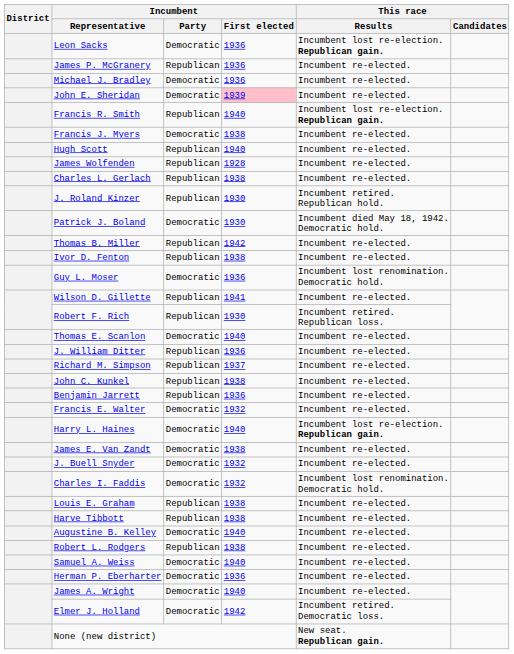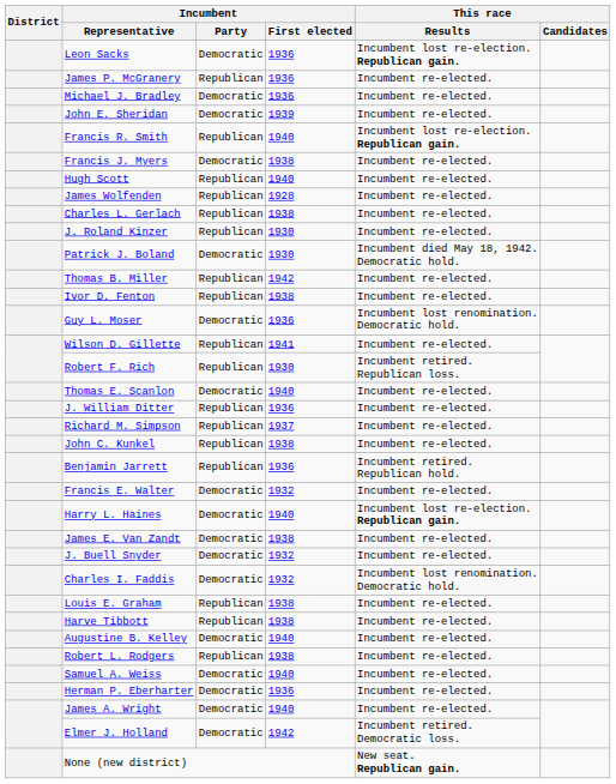 <table class=wikitable>
 <tr>
 <th rowspan=2>District</th>
 <th colspan=3>Incumbent</th>
 <th colspan=2>This race</th>
 </tr>
 <tr>
 <th>Representative</th>
 <th>Party</th>
 <th>First elected</th>
 <th>Results</th>
 <th>Candidates</th>
 </tr>
 <tr>
 <th></th>
 <td><a href='#'>Leon Sacks</a></td>
 <td>Democratic</td>
 <td><a href='#'>1936</a></td>
 <td>Incumbent lost re-election.<br><strong>Republican gain.</strong></td>
 <td nowrap></td>
 </tr>
 <tr>
 <th></th>
 <td><a href='#'>James P. McGranery</a></td>
 <td>Republican</td>
 <td><a href='#'>1936</a></td>
 <td>Incumbent re-elected.</td>
 <td nowrap></td>
 </tr>
 <tr>
 <th></th>
 <td><a href='#'>Michael J. Bradley</a></td>
 <td>Democratic</td>
 <td><a href='#'>1936</a></td>
 <td>Incumbent re-elected.</td>
 <td nowrap></td>
 </tr>
 <tr>
 <th></th>
 <td><a href='#'>John E. Sheridan</a></td>
 <td>Democratic</td>
-<td style="background: pink;"><a href='#'>1939 </a></td>
+<td><a href='#'>1939 </a></td>
 <td>Incumbent re-elected.</td>
 <td nowrap></td>
 </tr>
 <tr>
 <th></th>
 <td><a href='#'>Francis R. Smith</a></td>
 <td>Republican</td>
 <td><a href='#'>1940</a></td>
 <td>Incumbent lost re-election.<br><strong>Republican gain.</strong></td>
 <td nowrap></td>
 </tr>
 <tr>
 <th></th>
 <td><a href='#'>Francis J. Myers</a></td>
 <td>Democratic</td>
 <td><a href='#'>1938</a></td>
 <td>Incumbent re-elected.</td>
 <td nowrap></td>
 </tr>
 <tr>
 <th></th>
 <td><a href='#'>Hugh Scott</a></td>
 <td>Republican</td>
 <td><a href='#'>1940</a></td>
 <td>Incumbent re-elected.</td>
 <td nowrap></td>
 </tr>
 <tr>
 <th></th>
 <td><a href='#'>James Wolfenden</a></td>
 <td>Republican</td>
 <td><a href='#'>1928</a></td>
 <td>Incumbent re-elected.</td>
 <td nowrap></td>
 </tr>
 <tr>
 <th></th>
 <td><a href='#'>Charles L. Gerlach</a></td>
 <td>Republican</td>
 <td><a href='#'>1938</a></td>
 <td>Incumbent re-elected.</td>
 <td nowrap></td>
 </tr>
 <tr>
 <th></th>
 <td><a href='#'>J. Roland Kinzer</a></td>
 <td>Republican</td>
 <td><a href='#'>1930</a></td>
-<td>Incumbent retired.<br>Republican hold.</td>
+<td>Incumbent re-elected.</td>
 <td nowrap></td>
 </tr>
 <tr>
 <th></th>
 <td><a href='#'>Patrick J. Boland</a></td>
 <td>Democratic</td>
 <td><a href='#'>1930</a></td>
 <td>Incumbent died May 18, 1942.<br>Democratic hold.</td>
 <td nowrap></td>
 </tr>
 <tr>
 <th></th>
 <td><a href='#'>Thomas B. Miller</a></td>
 <td>Republican</td>
 <td><a href='#'>1942 </a></td>
 <td>Incumbent re-elected.</td>
 <td nowrap></td>
 </tr>
 <tr>
 <th></th>
 <td><a href='#'>Ivor D. Fenton</a></td>
 <td>Republican</td>
 <td><a href='#'>1938</a></td>
 <td>Incumbent re-elected.</td>
 <td nowrap></td>
 </tr>
 <tr>
 <th></th>
 <td><a href='#'>Guy L. Moser</a></td>
 <td>Democratic</td>
 <td><a href='#'>1936</a></td>
 <td>Incumbent lost renomination.<br>Democratic hold.</td>
 <td nowrap></td>
 </tr>
 <tr>
 <th rowspan=2></th>
 <td><a href='#'>Wilson D. Gillette</a></td>
 <td>Republican</td>
 <td><a href='#'>1941 </a></td>
 <td>Incumbent re-elected.</td>
 <td rowspan=2 nowrap></td>
 </tr>
 <tr>
 <td><a href='#'>Robert F. Rich</a><br></td>
 <td>Republican</td>
 <td><a href='#'>1930</a></td>
 <td>Incumbent retired.<br>Republican loss.</td>
 </tr>
 <tr>
 <th></th>
 <td><a href='#'>Thomas E. Scanlon</a><br></td>
 <td>Democratic</td>
 <td><a href='#'>1940</a></td>
 <td>Incumbent re-elected.</td>
 <td nowrap></td>
 </tr>
 <tr>
 <th></th>
 <td><a href='#'>J. William Ditter</a></td>
 <td>Republican</td>
 <td><a href='#'>1936</a></td>
 <td>Incumbent re-elected.</td>
 <td nowrap></td>
 </tr>
 <tr>
 <th></th>
 <td><a href='#'>Richard M. Simpson</a></td>
 <td>Republican</td>
 <td><a href='#'>1937 </a></td>
 <td>Incumbent re-elected.</td>
 <td nowrap></td>
 </tr>
 <tr>
 <th></th>
 <td><a href='#'>John C. Kunkel</a></td>
 <td>Republican</td>
 <td><a href='#'>1938</a></td>
 <td>Incumbent re-elected.</td>
 <td nowrap></td>
 </tr>
 <tr>
 <th></th>
 <td><a href='#'>Benjamin Jarrett</a></td>
 <td>Republican</td>
 <td><a href='#'>1936</a></td>
-<td>Incumbent re-elected.</td>
+<td>Incumbent retired.<br>Republican hold.</td>
 <td nowrap></td>
 </tr>
 <tr>
 <th></th>
 <td><a href='#'>Francis E. Walter</a></td>
 <td>Democratic</td>
 <td><a href='#'>1932</a></td>
 <td>Incumbent re-elected.</td>
 <td nowrap></td>
 </tr>
 <tr>
 <th></th>
 <td><a href='#'>Harry L. Haines</a></td>
 <td>Democratic</td>
 <td><a href='#'>1940</a></td>
 <td>Incumbent lost re-election.<br><strong>Republican gain.</strong></td>
 <td nowrap></td>
 </tr>
 <tr>
 <th></th>
 <td><a href='#'>James E. Van Zandt</a></td>
 <td>Democratic</td>
 <td><a href='#'>1938</a></td>
 <td>Incumbent re-elected.</td>
 <td nowrap></td>
 </tr>
 <tr>
 <th></th>
 <td><a href='#'>J. Buell Snyder</a></td>
 <td>Democratic</td>
 <td><a href='#'>1932</a></td>
 <td>Incumbent re-elected.</td>
 <td nowrap></td>
 </tr>
 <tr>
 <th></th>
 <td><a href='#'>Charles I. Faddis</a></td>
 <td>Democratic</td>
 <td><a href='#'>1932</a></td>
 <td>Incumbent lost renomination.<br>Democratic hold.</td>
 <td nowrap></td>
 </tr>
 <tr>
 <th></th>
 <td><a href='#'>Louis E. Graham</a></td>
 <td>Republican</td>
 <td><a href='#'>1938</a></td>
 <td>Incumbent re-elected.</td>
 <td nowrap></td>
 </tr>
 <tr>
 <th></th>
 <td><a href='#'>Harve Tibbott</a></td>
 <td>Republican</td>
 <td><a href='#'>1938</a></td>
 <td>Incumbent re-elected.</td>
 <td nowrap></td>
 </tr>
 <tr>
 <th></th>
 <td><a href='#'>Augustine B. Kelley</a></td>
 <td>Democratic</td>
 <td><a href='#'>1940</a></td>
 <td>Incumbent re-elected.</td>
 <td nowrap></td>
 </tr>
 <tr>
 <th></th>
 <td><a href='#'>Robert L. Rodgers</a></td>
 <td>Republican</td>
 <td><a href='#'>1938</a></td>
 <td>Incumbent re-elected.</td>
 <td nowrap></td>
 </tr>
 <tr>
 <th></th>
 <td><a href='#'>Samuel A. Weiss</a><br></td>
 <td>Democratic</td>
 <td><a href='#'>1940</a></td>
 <td>Incumbent re-elected.</td>
 <td nowrap></td>
 </tr>
 <tr>
 <th></th>
 <td><a href='#'>Herman P. Eberharter</a><br></td>
 <td>Democratic</td>
 <td><a href='#'>1936</a></td>
 <td>Incumbent re-elected.</td>
 <td nowrap></td>
 </tr>
 <tr>
 <th rowspan=2></th>
 <td><a href='#'>James A. Wright</a><br></td>
 <td>Democratic</td>
 <td><a href='#'>1940</a></td>
 <td>Incumbent re-elected.</td>
 <td rowspan=2 nowrap></td>
 </tr>
 <tr>
 <td><a href='#'>Elmer J. Holland</a><br></td>
 <td>Democratic</td>
 <td><a href='#'>1942 </a></td>
 <td>Incumbent retired.<br>Democratic loss.</td>
 </tr>
 <tr>
 <th></th>
 <td colspan=3>None (new district)</td>
 <td>New seat.<br><strong>Republican gain.</strong></td>
 <td nowrap></td>
 </tr>
 </table>
